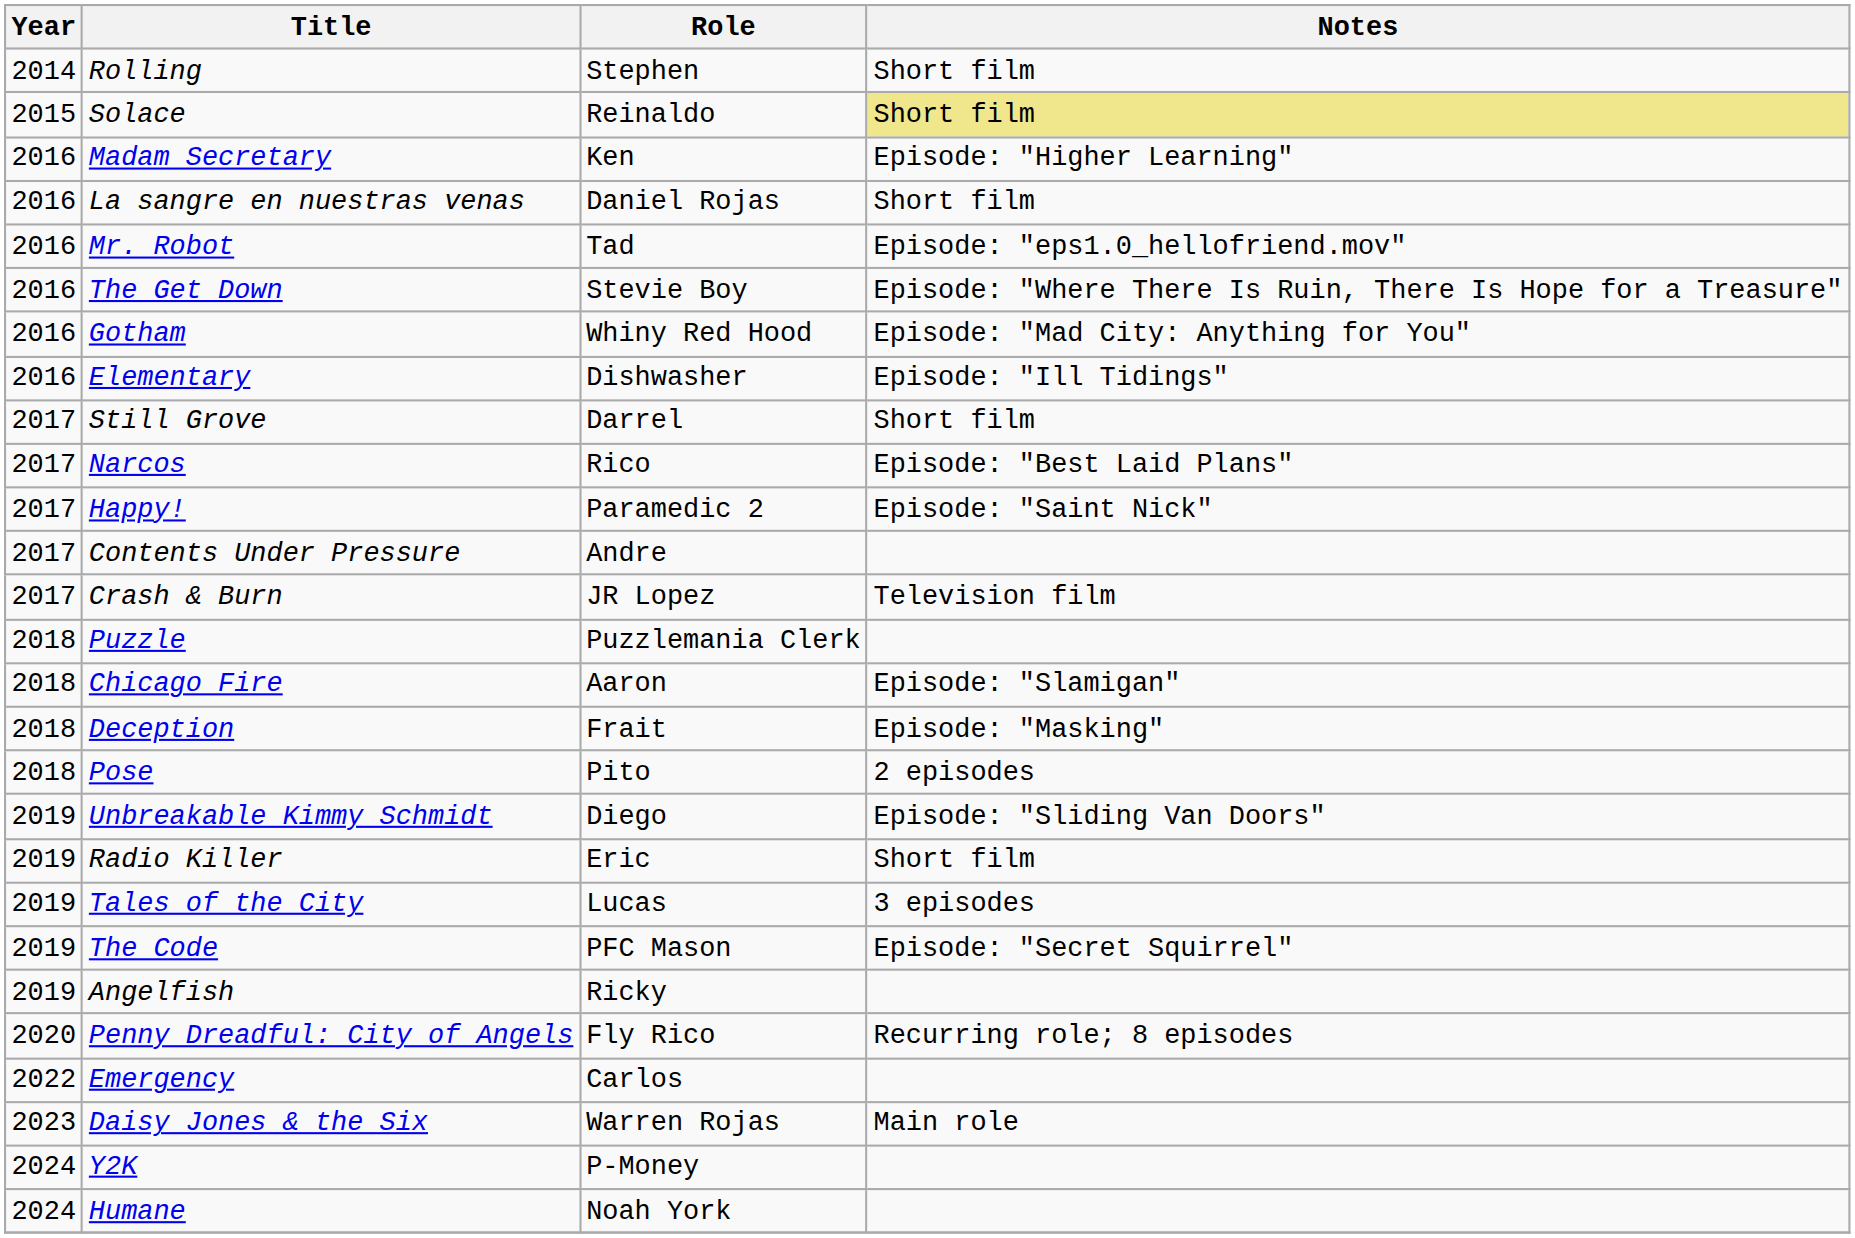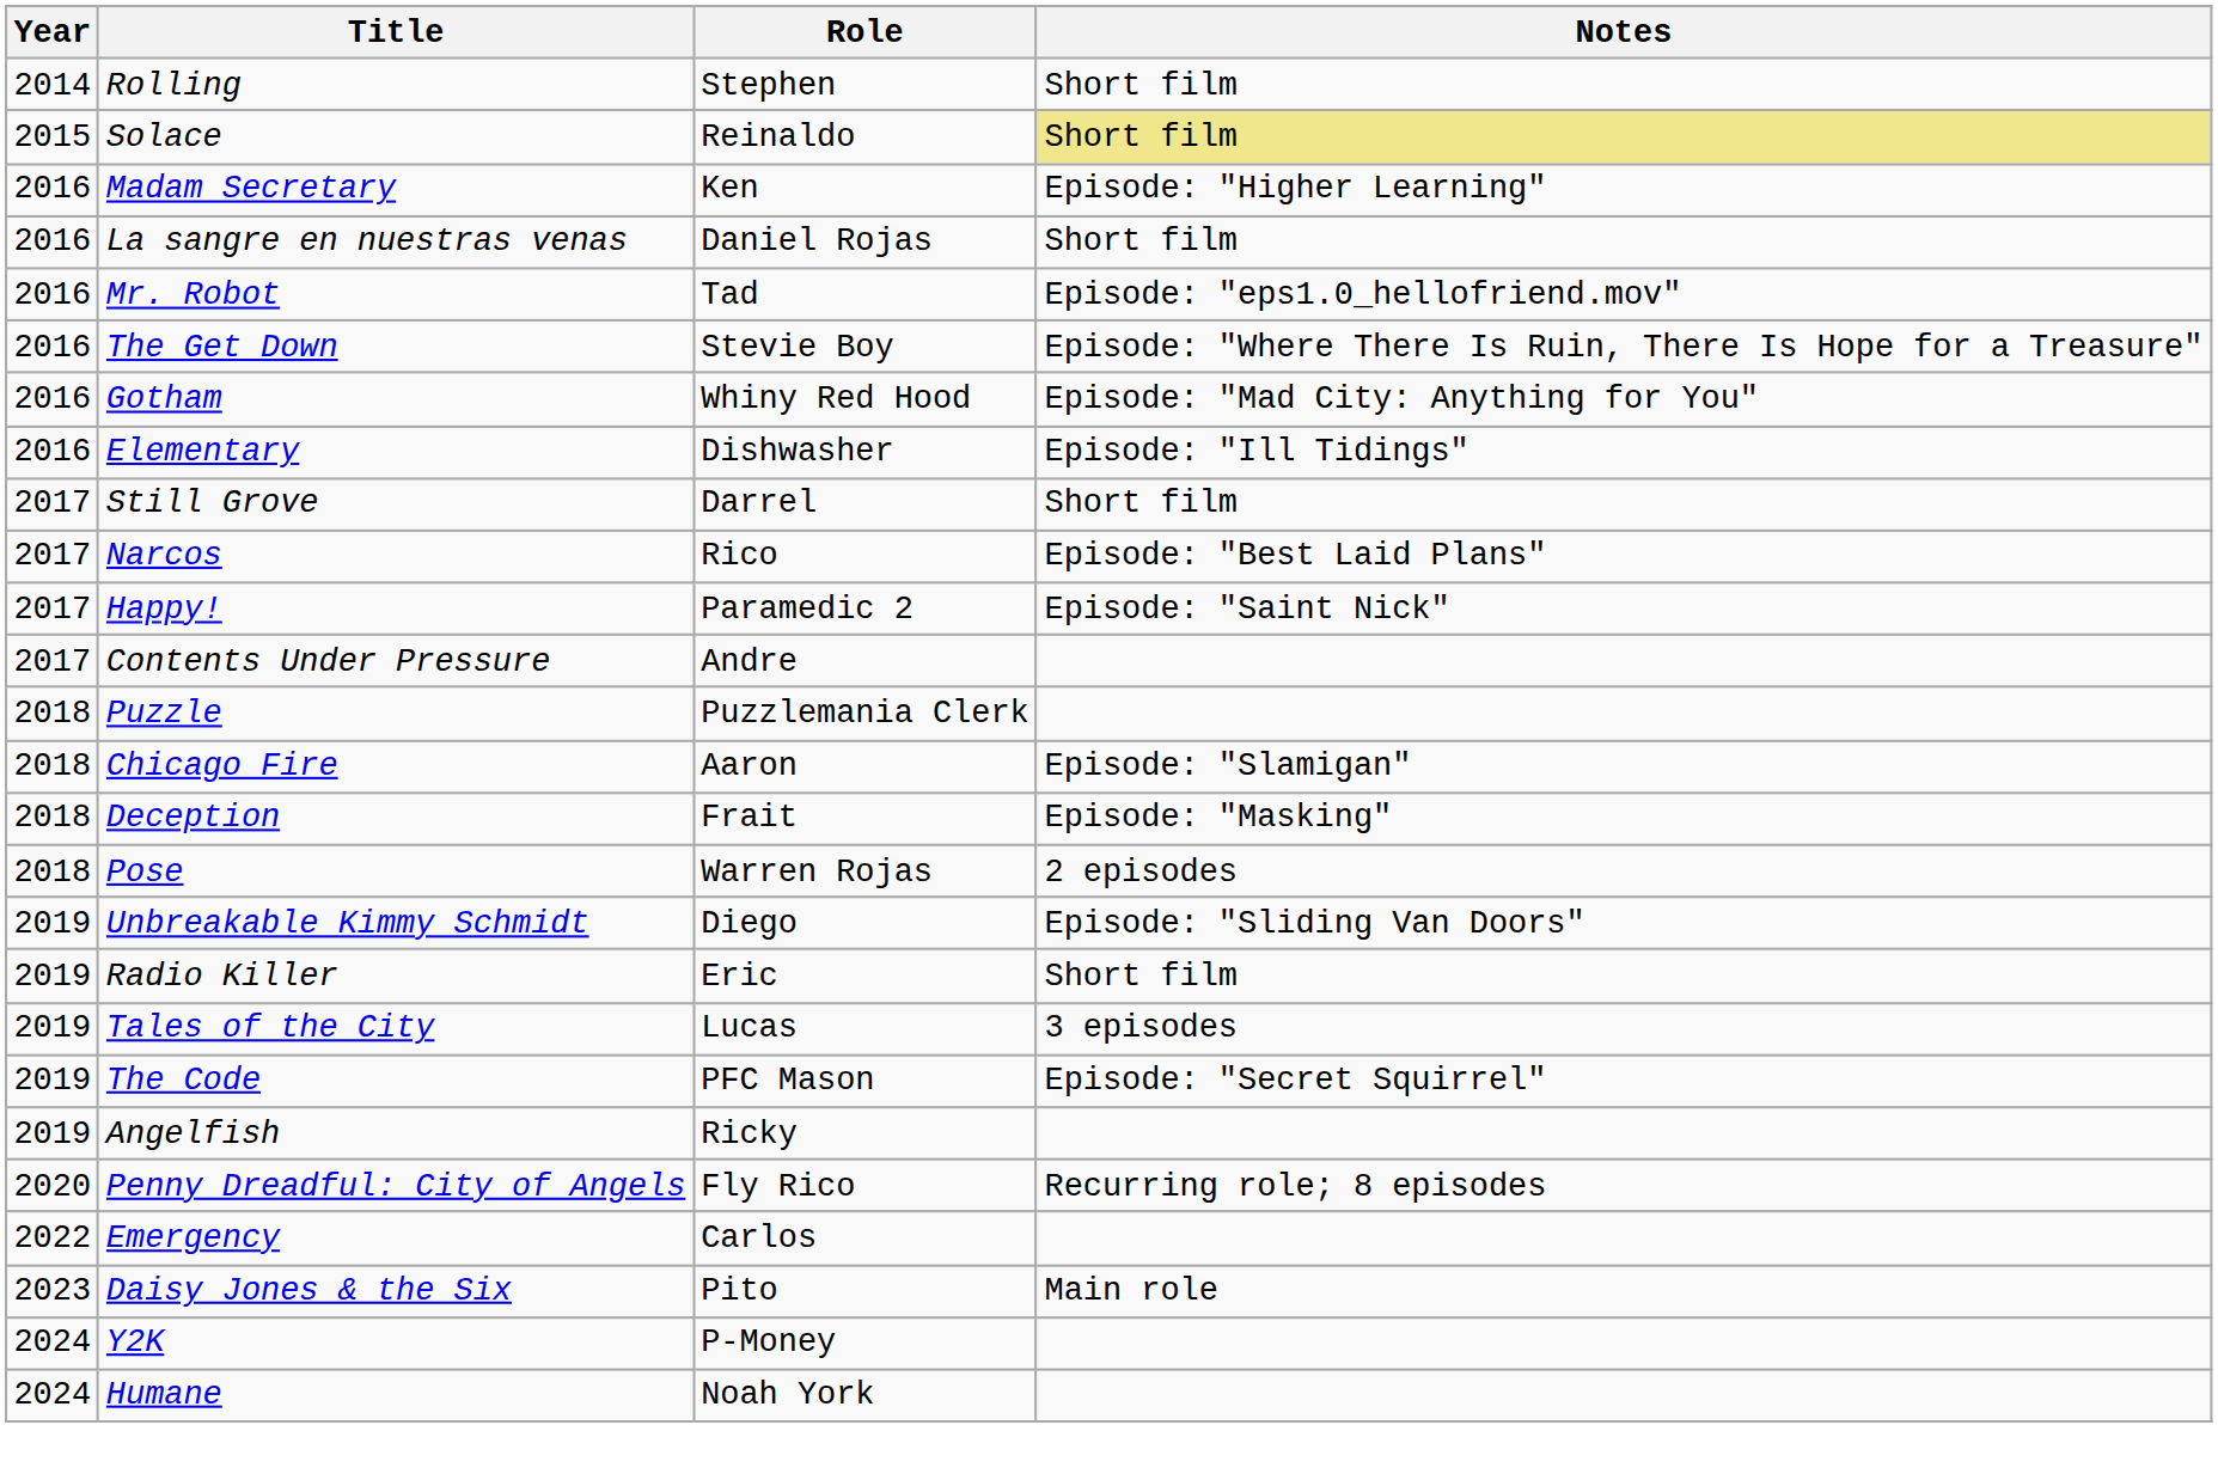 <table class=wikitable>
 <tr>
 <th>Year</th>
 <th>Title</th>
 <th>Role</th>
 <th>Notes</th>
 </tr>
 <tr>
 <td>2014</td>
 <td><em>Rolling</em></td>
 <td>Stephen</td>
 <td>Short film</td>
 </tr>
 <tr>
 <td>2015</td>
 <td><em>Solace</em></td>
 <td>Reinaldo</td>
 <td style="background: khaki;">Short film</td>
 </tr>
 <tr>
 <td>2016</td>
 <td><em><a href='#'>Madam Secretary</a></em></td>
 <td>Ken</td>
 <td>Episode: "Higher Learning"</td>
 </tr>
 <tr>
 <td>2016</td>
 <td><em>La sangre en nuestras venas</em></td>
 <td>Daniel Rojas</td>
 <td>Short film</td>
 </tr>
 <tr>
 <td>2016</td>
 <td><em><a href='#'>Mr. Robot</a></em></td>
 <td>Tad</td>
 <td>Episode: "eps1.0_hellofriend.mov"</td>
 </tr>
 <tr>
 <td>2016</td>
 <td><em><a href='#'>The Get Down</a></em></td>
 <td>Stevie Boy</td>
 <td>Episode: "Where There Is Ruin, There Is Hope for a Treasure"</td>
 </tr>
 <tr>
 <td>2016</td>
 <td><em><a href='#'>Gotham</a></em></td>
 <td>Whiny Red Hood</td>
 <td>Episode: "Mad City: Anything for You"</td>
 </tr>
 <tr>
 <td>2016</td>
 <td><em><a href='#'>Elementary</a></em></td>
 <td>Dishwasher</td>
 <td>Episode: "Ill Tidings"</td>
 </tr>
 <tr>
 <td>2017</td>
 <td><em>Still Grove</em></td>
 <td>Darrel</td>
 <td>Short film</td>
 </tr>
 <tr>
 <td>2017</td>
 <td><em><a href='#'>Narcos</a></em></td>
 <td>Rico</td>
 <td>Episode: "Best Laid Plans"</td>
 </tr>
 <tr>
 <td>2017</td>
 <td><em><a href='#'>Happy!</a></em></td>
 <td>Paramedic 2</td>
 <td>Episode: "Saint Nick"</td>
 </tr>
 <tr>
 <td>2017</td>
 <td><em>Contents Under Pressure</em></td>
 <td>Andre</td>
 <td></td>
 </tr>
 <tr>
-<td>2017</td>
-<td><em>Crash & Burn</em></td>
-<td>JR Lopez</td>
-<td>Television film</td>
-</tr>
-<tr>
 <td>2018</td>
 <td><em><a href='#'>Puzzle</a></em></td>
 <td>Puzzlemania Clerk</td>
 <td></td>
 </tr>
 <tr>
 <td>2018</td>
 <td><em><a href='#'>Chicago Fire</a></em></td>
 <td>Aaron</td>
 <td>Episode: "Slamigan"</td>
 </tr>
 <tr>
 <td>2018</td>
 <td><em><a href='#'>Deception</a></em></td>
 <td>Frait</td>
 <td>Episode: "Masking"</td>
 </tr>
 <tr>
 <td>2018</td>
 <td><em><a href='#'>Pose</a></em></td>
-<td>Pito</td>
+<td>Warren Rojas</td>
 <td>2 episodes</td>
 </tr>
 <tr>
 <td>2019</td>
 <td><em><a href='#'>Unbreakable Kimmy Schmidt</a></em></td>
 <td>Diego</td>
 <td>Episode: "Sliding Van Doors"</td>
 </tr>
 <tr>
 <td>2019</td>
 <td><em>Radio Killer</em></td>
 <td>Eric</td>
 <td>Short film</td>
 </tr>
 <tr>
 <td>2019</td>
 <td><em><a href='#'>Tales of the City</a></em></td>
 <td>Lucas</td>
 <td>3 episodes</td>
 </tr>
 <tr>
 <td>2019</td>
 <td><em><a href='#'>The Code</a></em></td>
 <td>PFC Mason</td>
 <td>Episode: "Secret Squirrel"</td>
 </tr>
 <tr>
 <td>2019</td>
 <td><em>Angelfish</em></td>
 <td>Ricky</td>
 <td></td>
 </tr>
 <tr>
 <td>2020</td>
 <td><em><a href='#'>Penny Dreadful: City of Angels</a></em></td>
 <td>Fly Rico</td>
 <td>Recurring role; 8 episodes</td>
 </tr>
 <tr>
 <td>2022</td>
 <td><em><a href='#'>Emergency</a></em></td>
 <td>Carlos</td>
 <td></td>
 </tr>
 <tr>
 <td>2023</td>
 <td><em><a href='#'>Daisy Jones & the Six</a></em></td>
-<td>Warren Rojas</td>
+<td>Pito</td>
 <td>Main role</td>
 </tr>
 <tr>
 <td>2024</td>
 <td><em><a href='#'>Y2K</a></em></td>
 <td>P-Money</td>
 <td></td>
 </tr>
 <tr>
 <td>2024</td>
 <td><em><a href='#'>Humane</a></em></td>
 <td>Noah York</td>
 <td></td>
 </tr>
 <tr>
 </tr>
 </table>
